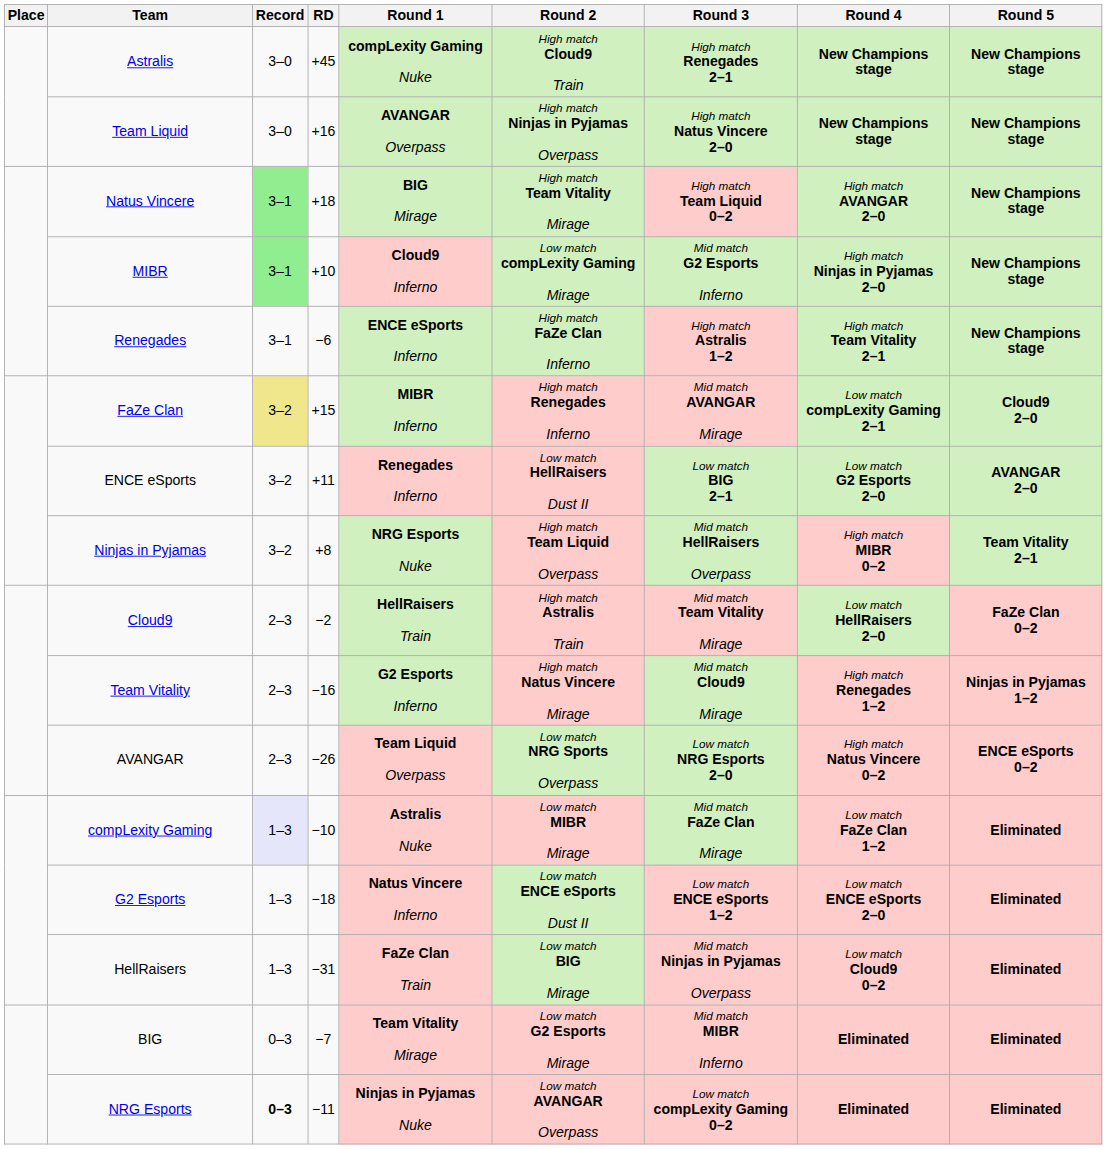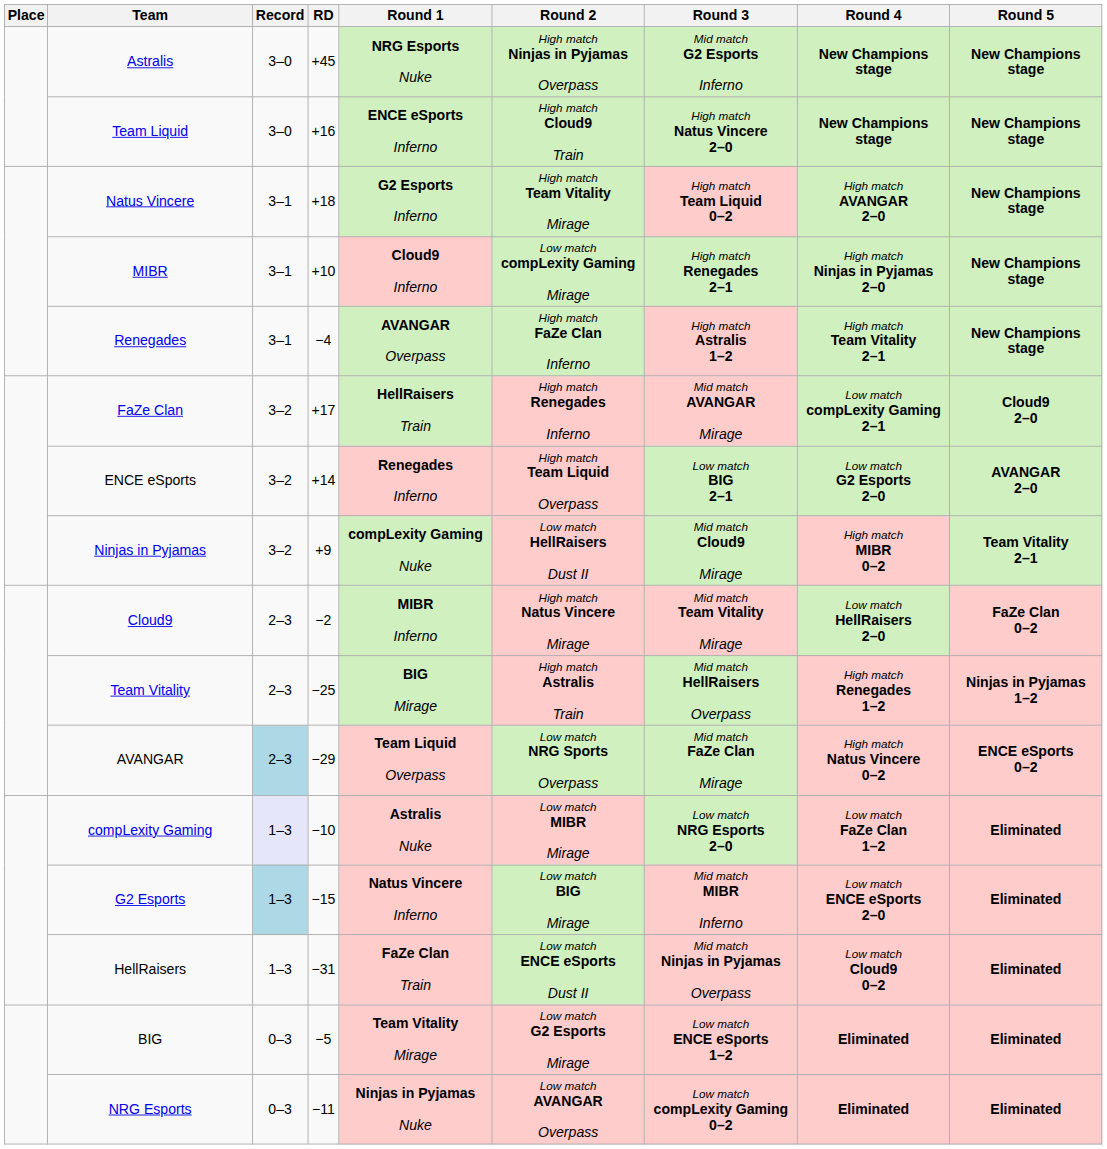 <table class="wikitable" style="text-align: center;">
 <tr>
 <th width="20px">Place</th>
 <th width="400px">Team</th>
 <th width="50px">Record</th>
 <th width="30px">RD</th>
 <th width="260px">Round 1</th>
 <th width="260px">Round 2</th>
 <th width="260px">Round 3</th>
 <th width="260px">Round 4</th>
 <th width="260px">Round 5</th>
 </tr>
 <tr>
 <td rowspan="2"></td>
 <td><a href='#'>Astralis</a> </td>
 <td>3–0</td>
 <td>+45</td>
-<td style="background: #D0F0C0;"><strong>compLexity Gaming <br></strong><br><em>Nuke</em></td>
-<td style="background: #D0F0C0;"><small><em>High match</em></small><br><strong>Cloud9 <br></strong><br><em>Train</em></td>
-<td style="background: #D0F0C0;"><small><em>High match</em></small><br><strong>Renegades <br>2–1</strong></td>
+<td style="background: #D0F0C0;"><strong>NRG Esports <br></strong><br><em>Nuke</em></td>
+<td style="background: #D0F0C0;"><small><em>High match</em></small><br><strong>Ninjas in Pyjamas <br></strong><br><em>Overpass</em></td>
+<td style="background: #D0F0C0;"><small><em>Mid match</em></small><br><strong>G2 Esports <br></strong><br><em>Inferno</em></td>
 <td style="background: #D0F0C0;"><strong>New Champions stage</strong></td>
 <td style="background: #D0F0C0;"><strong>New Champions stage</strong></td>
 </tr>
 <tr>
 <td><a href='#'>Team Liquid</a> </td>
 <td>3–0</td>
 <td>+16</td>
-<td style="background: #D0F0C0;"><strong>AVANGAR <br></strong><br><em>Overpass</em></td>
-<td style="background: #D0F0C0;"><small><em>High match</em></small><br><strong>Ninjas in Pyjamas <br></strong><br><em>Overpass</em></td>
+<td style="background: #D0F0C0;"><strong>ENCE eSports <br></strong><br><em>Inferno</em></td>
+<td style="background: #D0F0C0;"><small><em>High match</em></small><br><strong>Cloud9 <br></strong><br><em>Train</em></td>
 <td style="background: #D0F0C0;"><small><em>High match</em></small><br><strong>Natus Vincere <br>2–0</strong></td>
 <td style="background: #D0F0C0;"><strong>New Champions stage</strong></td>
 <td style="background: #D0F0C0;"><strong>New Champions stage</strong></td>
 </tr>
 <tr>
 <td rowspan="3"></td>
 <td><a href='#'>Natus Vincere</a> </td>
-<td style="background: lightgreen;">3–1</td>
+<td>3–1</td>
 <td>+18</td>
-<td style="background: #D0F0C0;"><strong>BIG <br></strong><br><em>Mirage</em></td>
+<td style="background: #D0F0C0;"><strong>G2 Esports <br></strong><br><em>Inferno</em></td>
 <td style="background: #D0F0C0;"><small><em>High match</em></small><br><strong>Team Vitality <br></strong><br><em>Mirage</em></td>
 <td style="background: #FFCCCC;"><small><em>High match</em></small><br><strong>Team Liquid <br>0–2</strong></td>
 <td style="background: #D0F0C0;"><small><em>High match</em></small><br><strong>AVANGAR <br>2–0</strong></td>
 <td style="background: #D0F0C0;"><strong>New Champions stage</strong></td>
 </tr>
 <tr>
 <td><a href='#'>MIBR</a> </td>
-<td style="background: lightgreen;">3–1</td>
+<td>3–1</td>
 <td>+10</td>
 <td style="background: #FFCCCC;"><strong>Cloud9 <br></strong><br><em>Inferno</em></td>
 <td style="background: #D0F0C0;"><small><em>Low match</em></small><br><strong>compLexity Gaming <br></strong><br><em>Mirage</em></td>
-<td style="background: #D0F0C0;"><small><em>Mid match</em></small><br><strong>G2 Esports <br></strong><br><em>Inferno</em></td>
+<td style="background: #D0F0C0;"><small><em>High match</em></small><br><strong>Renegades <br>2–1</strong></td>
 <td style="background: #D0F0C0;"><small><em>High match</em></small><br><strong>Ninjas in Pyjamas <br>2–0</strong></td>
 <td style="background: #D0F0C0;"><strong>New Champions stage</strong></td>
 </tr>
 <tr>
 <td><a href='#'>Renegades</a> </td>
 <td>3–1</td>
-<td>−6</td>
-<td style="background: #D0F0C0;"><strong>ENCE eSports <br></strong><br><em>Inferno</em></td>
+<td>−4</td>
+<td style="background: #D0F0C0;"><strong>AVANGAR <br></strong><br><em>Overpass</em></td>
 <td style="background: #D0F0C0;"><small><em>High match</em></small><br><strong>FaZe Clan <br></strong><br><em>Inferno</em></td>
 <td style="background: #FFCCCC;"><small><em>High match</em></small><br><strong>Astralis <br>1–2</strong></td>
 <td style="background: #D0F0C0;"><small><em>High match</em></small><br><strong>Team Vitality <br>2–1</strong></td>
 <td style="background: #D0F0C0;"><strong>New Champions stage</strong></td>
 </tr>
 <tr>
 <td rowspan="3"></td>
 <td><a href='#'>FaZe Clan</a> </td>
-<td style="background: khaki;">3–2</td>
-<td>+15</td>
-<td style="background: #D0F0C0;"><strong>MIBR <br></strong><br><em>Inferno</em></td>
+<td>3–2</td>
+<td>+17</td>
+<td style="background: #D0F0C0;"><strong>HellRaisers <br></strong><br><em>Train</em></td>
 <td style="background: #FFCCCC;"><small><em>High match</em></small><br><strong>Renegades <br></strong><br><em>Inferno</em></td>
 <td style="background: #FFCCCC;"><small><em>Mid match</em></small><br><strong>AVANGAR <br></strong><br><em>Mirage</em></td>
 <td style="background: #D0F0C0;"><small><em>Low match</em></small><br><strong>compLexity Gaming <br>2–1</strong></td>
 <td style="background: #D0F0C0;"><strong>Cloud9 <br>2–0</strong></td>
 </tr>
 <tr>
 <td>ENCE eSports </td>
 <td>3–2</td>
-<td>+11</td>
+<td>+14</td>
 <td style="background: #FFCCCC;"><strong>Renegades <br></strong><br><em>Inferno</em></td>
-<td style="background: #FFCCCC;"><small><em>Low match</em></small><br><strong>HellRaisers <br></strong><br><em>Dust II</em></td>
+<td style="background: #FFCCCC;"><small><em>High match</em></small><br><strong>Team Liquid <br></strong><br><em>Overpass</em></td>
 <td style="background: #D0F0C0;"><small><em>Low match</em></small><br><strong>BIG <br>2–1</strong></td>
 <td style="background: #D0F0C0;"><small><em>Low match</em></small><br><strong>G2 Esports <br>2–0</strong></td>
 <td style="background: #D0F0C0;"><strong>AVANGAR <br>2–0</strong></td>
 </tr>
 <tr>
 <td><a href='#'>Ninjas in Pyjamas</a> </td>
 <td>3–2</td>
-<td>+8</td>
-<td style="background: #D0F0C0;"><strong>NRG Esports <br></strong><br><em>Nuke</em></td>
-<td style="background: #FFCCCC;"><small><em>High match</em></small><br><strong>Team Liquid <br></strong><br><em>Overpass</em></td>
-<td style="background: #D0F0C0;"><small><em>Mid match</em></small><br><strong>HellRaisers <br></strong><br><em>Overpass</em></td>
+<td>+9</td>
+<td style="background: #D0F0C0;"><strong>compLexity Gaming <br></strong><br><em>Nuke</em></td>
+<td style="background: #FFCCCC;"><small><em>Low match</em></small><br><strong>HellRaisers <br></strong><br><em>Dust II</em></td>
+<td style="background: #D0F0C0;"><small><em>Mid match</em></small><br><strong>Cloud9 <br></strong><br><em>Mirage</em></td>
 <td style="background: #FFCCCC;"><small><em>High match</em></small><br><strong>MIBR <br>0–2</strong></td>
 <td style="background: #D0F0C0;"><strong>Team Vitality <br>2–1</strong></td>
 </tr>
 <tr>
 <td rowspan="3"></td>
 <td><a href='#'>Cloud9</a> </td>
 <td>2–3</td>
 <td>−2</td>
-<td style="background: #D0F0C0;"><strong>HellRaisers <br></strong><br><em>Train</em></td>
-<td style="background: #FFCCCC;"><small><em>High match</em></small><br><strong>Astralis <br></strong><br><em>Train</em></td>
+<td style="background: #D0F0C0;"><strong>MIBR <br></strong><br><em>Inferno</em></td>
+<td style="background: #FFCCCC;"><small><em>High match</em></small><br><strong>Natus Vincere <br></strong><br><em>Mirage</em></td>
 <td style="background: #FFCCCC;"><small><em>Mid match</em></small><br><strong>Team Vitality <br></strong><br><em>Mirage</em></td>
 <td style="background: #D0F0C0;"><small><em>Low match</em></small><br><strong>HellRaisers <br>2–0</strong></td>
 <td style="background: #FFCCCC;"><strong>FaZe Clan <br>0–2</strong></td>
 </tr>
 <tr>
 <td><a href='#'>Team Vitality</a> </td>
 <td>2–3</td>
-<td>−16</td>
-<td style="background: #D0F0C0;"><strong>G2 Esports <br></strong><br><em>Inferno</em></td>
-<td style="background: #FFCCCC;"><small><em>High match</em></small><br><strong>Natus Vincere <br></strong><br><em>Mirage</em></td>
-<td style="background: #D0F0C0;"><small><em>Mid match</em></small><br><strong>Cloud9 <br></strong><br><em>Mirage</em></td>
+<td>−25</td>
+<td style="background: #D0F0C0;"><strong>BIG <br></strong><br><em>Mirage</em></td>
+<td style="background: #FFCCCC;"><small><em>High match</em></small><br><strong>Astralis <br></strong><br><em>Train</em></td>
+<td style="background: #D0F0C0;"><small><em>Mid match</em></small><br><strong>HellRaisers <br></strong><br><em>Overpass</em></td>
 <td style="background: #FFCCCC;"><small><em>High match</em></small><br><strong>Renegades <br>1–2</strong></td>
 <td style="background: #FFCCCC;"><strong>Ninjas in Pyjamas <br>1–2</strong></td>
 </tr>
 <tr>
 <td>AVANGAR </td>
-<td>2–3</td>
-<td>−26</td>
+<td style="background: lightblue;">2–3</td>
+<td>−29</td>
 <td style="background: #FFCCCC;"><strong>Team Liquid <br></strong><br><em>Overpass</em></td>
 <td style="background: #D0F0C0;"><small><em>Low match</em></small><br><strong>NRG Sports <br></strong><br><em>Overpass</em></td>
-<td style="background: #D0F0C0;"><small><em>Low match</em></small><br><strong>NRG Esports <br>2–0</strong></td>
+<td style="background: #D0F0C0;"><small><em>Mid match</em></small><br><strong>FaZe Clan <br></strong><br><em>Mirage</em></td>
 <td style="background: #FFCCCC;"><small><em>High match</em></small><br><strong>Natus Vincere <br>0–2</strong></td>
 <td style="background: #FFCCCC;"><strong>ENCE eSports <br>0–2</strong></td>
 </tr>
 <tr>
 <td rowspan="3"></td>
 <td><a href='#'>compLexity Gaming</a> </td>
 <td style="background: lavender;">1–3</td>
 <td>−10</td>
 <td style="background: #FFCCCC;"><strong>Astralis <br></strong><br><em>Nuke</em></td>
 <td style="background: #FFCCCC;"><small><em>Low match</em></small><br><strong>MIBR <br></strong><br><em>Mirage</em></td>
-<td style="background: #D0F0C0;"><small><em>Mid match</em></small><br><strong>FaZe Clan <br></strong><br><em>Mirage</em></td>
+<td style="background: #D0F0C0;"><small><em>Low match</em></small><br><strong>NRG Esports <br>2–0</strong></td>
 <td style="background: #FFCCCC;"><small><em>Low match</em></small><br><strong>FaZe Clan <br>1–2</strong></td>
 <td style="background: #FFCCCC;"><strong>Eliminated</strong></td>
 </tr>
 <tr>
 <td><a href='#'>G2 Esports</a> </td>
-<td>1–3</td>
-<td>−18</td>
+<td style="background: lightblue;">1–3</td>
+<td>−15</td>
 <td style="background: #FFCCCC;"><strong>Natus Vincere <br></strong><br><em>Inferno</em></td>
-<td style="background: #D0F0C0;"><small><em>Low match</em></small><br><strong>ENCE eSports <br></strong><br><em>Dust II</em></td>
-<td style="background: #FFCCCC;"><small><em>Low match</em></small><br><strong>ENCE eSports <br>1–2</strong></td>
+<td style="background: #D0F0C0;"><small><em>Low match</em></small><br><strong>BIG <br></strong><br><em>Mirage</em></td>
+<td style="background: #FFCCCC;"><small><em>Mid match</em></small><br><strong>MIBR <br></strong><br><em>Inferno</em></td>
 <td style="background: #FFCCCC;"><small><em>Low match</em></small><br><strong>ENCE eSports <br>2–0</strong></td>
 <td style="background: #FFCCCC;"><strong>Eliminated</strong></td>
 </tr>
 <tr>
 <td>HellRaisers </td>
 <td>1–3</td>
 <td>−31</td>
 <td style="background: #FFCCCC;"><strong>FaZe Clan <br></strong><br><em>Train</em></td>
-<td style="background: #D0F0C0;"><small><em>Low match</em></small><br><strong>BIG <br></strong><br><em>Mirage</em></td>
+<td style="background: #D0F0C0;"><small><em>Low match</em></small><br><strong>ENCE eSports <br></strong><br><em>Dust II</em></td>
 <td style="background: #FFCCCC;"><small><em>Mid match</em></small><br><strong>Ninjas in Pyjamas <br></strong><br><em>Overpass</em></td>
 <td style="background: #FFCCCC;"><small><em>Low match</em></small><br><strong>Cloud9 <br>0–2</strong></td>
 <td style="background: #FFCCCC;"><strong>Eliminated</strong></td>
 </tr>
 <tr>
 <td rowspan="2"></td>
 <td>BIG </td>
 <td>0–3</td>
-<td>−7</td>
+<td>−5</td>
 <td style="background: #FFCCCC;"><strong>Team Vitality <br></strong><br><em>Mirage</em></td>
 <td style="background: #FFCCCC;"><small><em>Low match</em></small><br><strong>G2 Esports <br></strong><br><em>Mirage</em></td>
-<td style="background: #FFCCCC;"><small><em>Mid match</em></small><br><strong>MIBR <br></strong><br><em>Inferno</em></td>
+<td style="background: #FFCCCC;"><small><em>Low match</em></small><br><strong>ENCE eSports <br>1–2</strong></td>
 <td style="background: #FFCCCC;"><strong>Eliminated</strong></td>
 <td style="background: #FFCCCC;"><strong>Eliminated</strong></td>
 </tr>
 <tr>
 <td><a href='#'>NRG Esports</a> </td>
-<td><strong>0–3</strong></td>
+<td>0–3</td>
 <td>−11</td>
 <td style="background: #FFCCCC;"><strong>Ninjas in Pyjamas <br></strong><br><em>Nuke</em></td>
 <td style="background: #FFCCCC;"><small><em>Low match</em></small><br><strong>AVANGAR <br></strong><br><em>Overpass</em></td>
 <td style="background: #FFCCCC;"><small><em>Low match</em></small><br><strong>compLexity Gaming <br>0–2</strong></td>
 <td style="background: #FFCCCC;"><strong>Eliminated</strong></td>
 <td style="background: #FFCCCC;"><strong>Eliminated</strong></td>
 </tr>
 </table>
